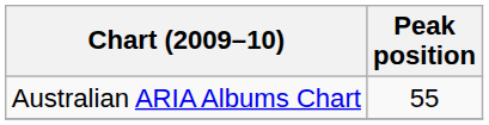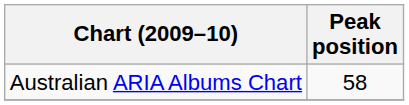 <table class="wikitable">
 <tr>
 <th>Chart (2009–10)</th>
 <th>Peak<br>position</th>
 </tr>
 <tr>
 <td>Australian <a href='#'>ARIA Albums Chart</a></td>
-<td align="center">55</td>
+<td align="center">58</td>
 </tr>
 <tr>
 </tr>
 </table>
